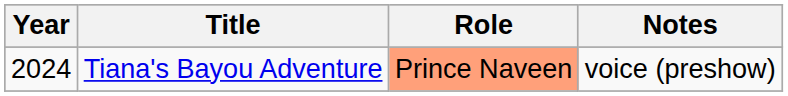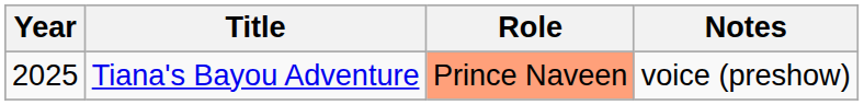 <table class="wikitable sortable plainrowheaders">
 <tr>
 <th scope="col">Year</th>
 <th scope="col">Title</th>
 <th scope="col">Role</th>
 <th scope="col" class="unsortable">Notes</th>
 </tr>
 <tr>
-<td>2024</td>
+<td>2025</td>
 <td><a href='#'>Tiana's Bayou Adventure</a></td>
 <td style="background: lightsalmon;">Prince Naveen</td>
 <td>voice (preshow)</td>
 </tr>
 </table>
